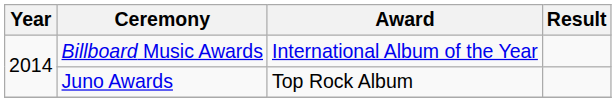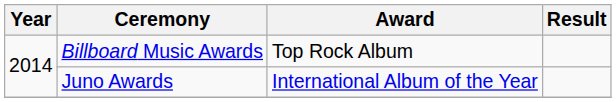 <table class="wikitable">
 <tr>
 <th>Year</th>
 <th>Ceremony</th>
 <th>Award</th>
 <th>Result</th>
 </tr>
 <tr>
 <td rowspan="2">2014</td>
 <td><a href='#'><em>Billboard</em> Music Awards</a></td>
-<td><a href='#'>International Album of the Year</a></td>
+<td>Top Rock Album</td>
 <td></td>
 </tr>
 <tr>
 <td><a href='#'>Juno Awards</a></td>
-<td>Top Rock Album</td>
+<td><a href='#'>International Album of the Year</a></td>
 <td></td>
 </tr>
 <tr>
 </tr>
 </table>
